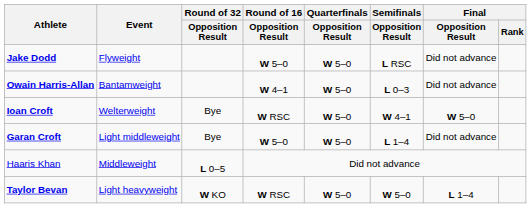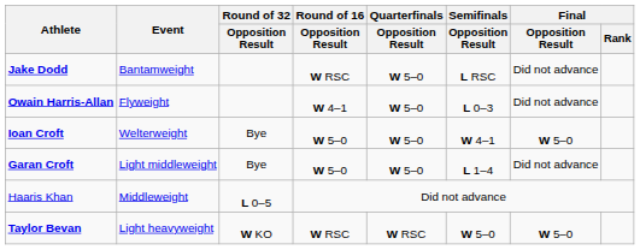 <table class="wikitable" style="font-size:90%; text-align:center">
 <tr>
 <th rowspan=2>Athlete</th>
 <th rowspan=2>Event</th>
 <th>Round of 32</th>
 <th>Round of 16</th>
 <th>Quarterfinals</th>
 <th>Semifinals</th>
 <th colspan=2>Final</th>
 </tr>
 <tr style="font-size:95%">
 <th>Opposition<br>Result</th>
 <th>Opposition<br>Result</th>
 <th>Opposition<br>Result</th>
 <th>Opposition<br>Result</th>
 <th>Opposition<br>Result</th>
 <th>Rank</th>
 </tr>
 <tr>
 <td align=left><strong><a href='#'>Jake Dodd</a></strong></td>
-<td align=left><a href='#'>Flyweight</a></td>
+<td align=left><a href='#'>Bantamweight</a></td>
 <td></td>
-<td><br><strong>W</strong> 5–0</td>
+<td><br><strong>W</strong> RSC</td>
 <td><br><strong>W</strong> 5–0</td>
 <td><br><strong>L</strong> RSC</td>
 <td>Did not advance</td>
 <td></td>
 </tr>
 <tr>
 <td align=left><strong><a href='#'>Owain Harris-Allan</a></strong></td>
-<td align=left><a href='#'>Bantamweight</a></td>
+<td align=left><a href='#'>Flyweight</a></td>
 <td></td>
 <td><br><strong>W</strong> 4–1</td>
 <td><br><strong>W</strong> 5–0</td>
 <td><br><strong>L</strong> 0–3</td>
 <td>Did not advance</td>
 <td></td>
 </tr>
 <tr>
 <td align=left><strong><a href='#'>Ioan Croft</a></strong></td>
 <td align=left><a href='#'>Welterweight</a></td>
 <td>Bye</td>
-<td><br><strong>W</strong> RSC</td>
+<td><br><strong>W</strong> 5–0</td>
 <td><br><strong>W</strong> 5–0</td>
 <td><br><strong>W</strong> 4–1</td>
 <td><br><strong>W</strong> 5–0</td>
 <td></td>
 </tr>
 <tr>
 <td align=left><strong><a href='#'>Garan Croft</a></strong></td>
 <td align=left><a href='#'>Light middleweight</a></td>
 <td>Bye</td>
 <td><br><strong>W</strong> 5–0</td>
 <td><br><strong>W</strong> 5–0</td>
 <td><br><strong>L</strong> 1–4</td>
 <td>Did not advance</td>
 <td></td>
 </tr>
 <tr>
 <td align=left><a href='#'>Haaris Khan</a></td>
 <td align=left><a href='#'>Middleweight</a></td>
 <td><br><strong>L</strong> 0–5</td>
 <td colspan=5>Did not advance</td>
 </tr>
 <tr>
 <td align=left><strong><a href='#'>Taylor Bevan</a></strong></td>
 <td align=left><a href='#'>Light heavyweight</a></td>
 <td><br><strong>W</strong> KO</td>
 <td><br><strong>W</strong> RSC</td>
+<td><br><strong>W</strong> RSC</td>
 <td><br><strong>W</strong> 5–0</td>
 <td><br><strong>W</strong> 5–0</td>
-<td><br><strong>L</strong> 1–4</td>
 <td></td>
 </tr>
 </table>
